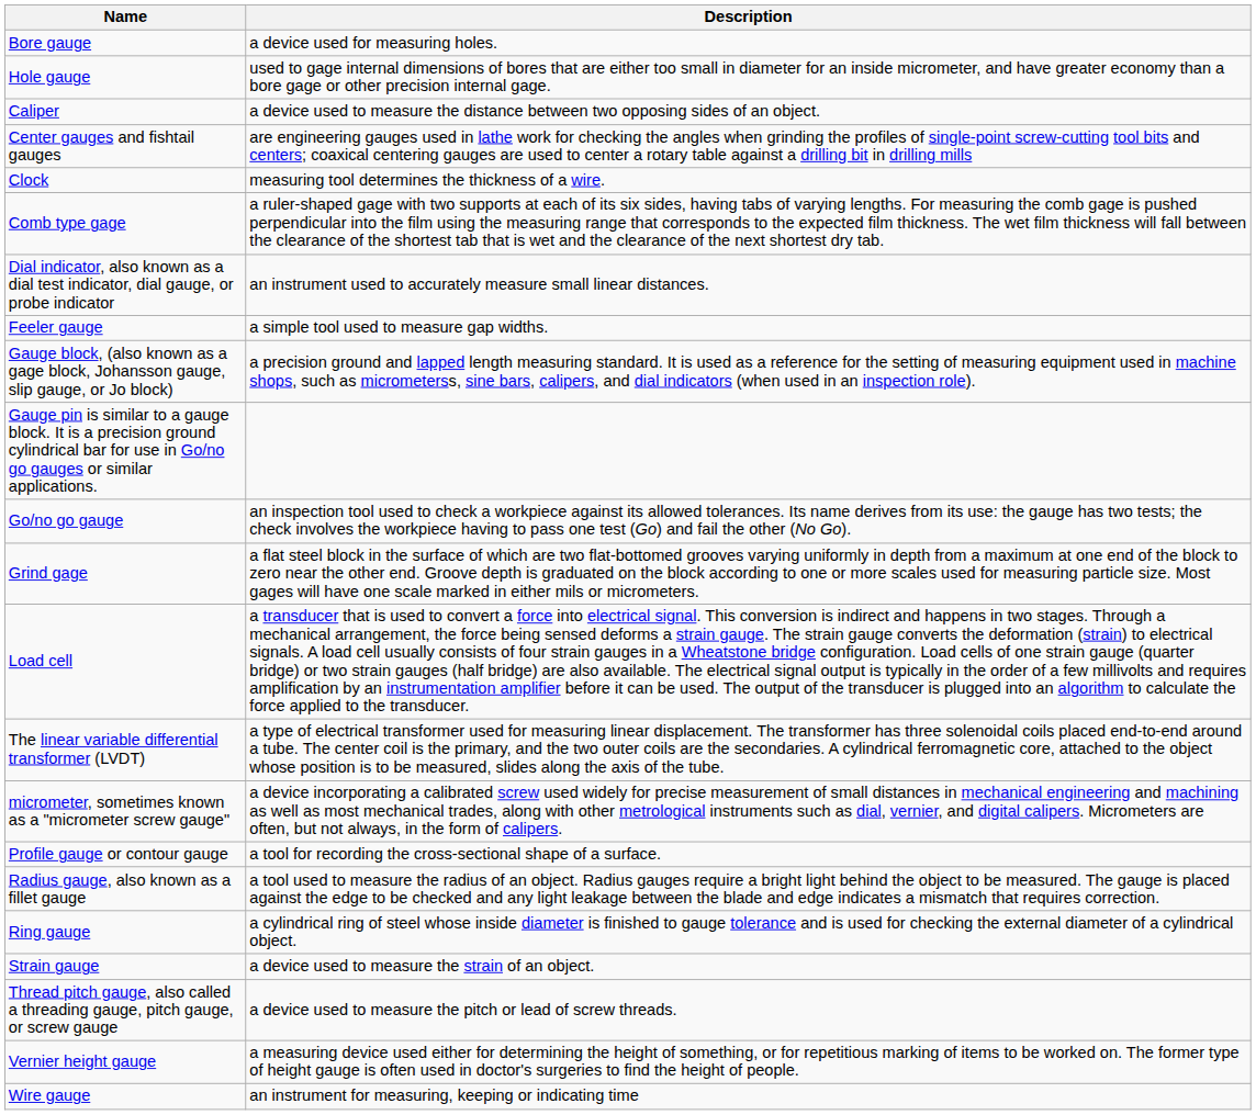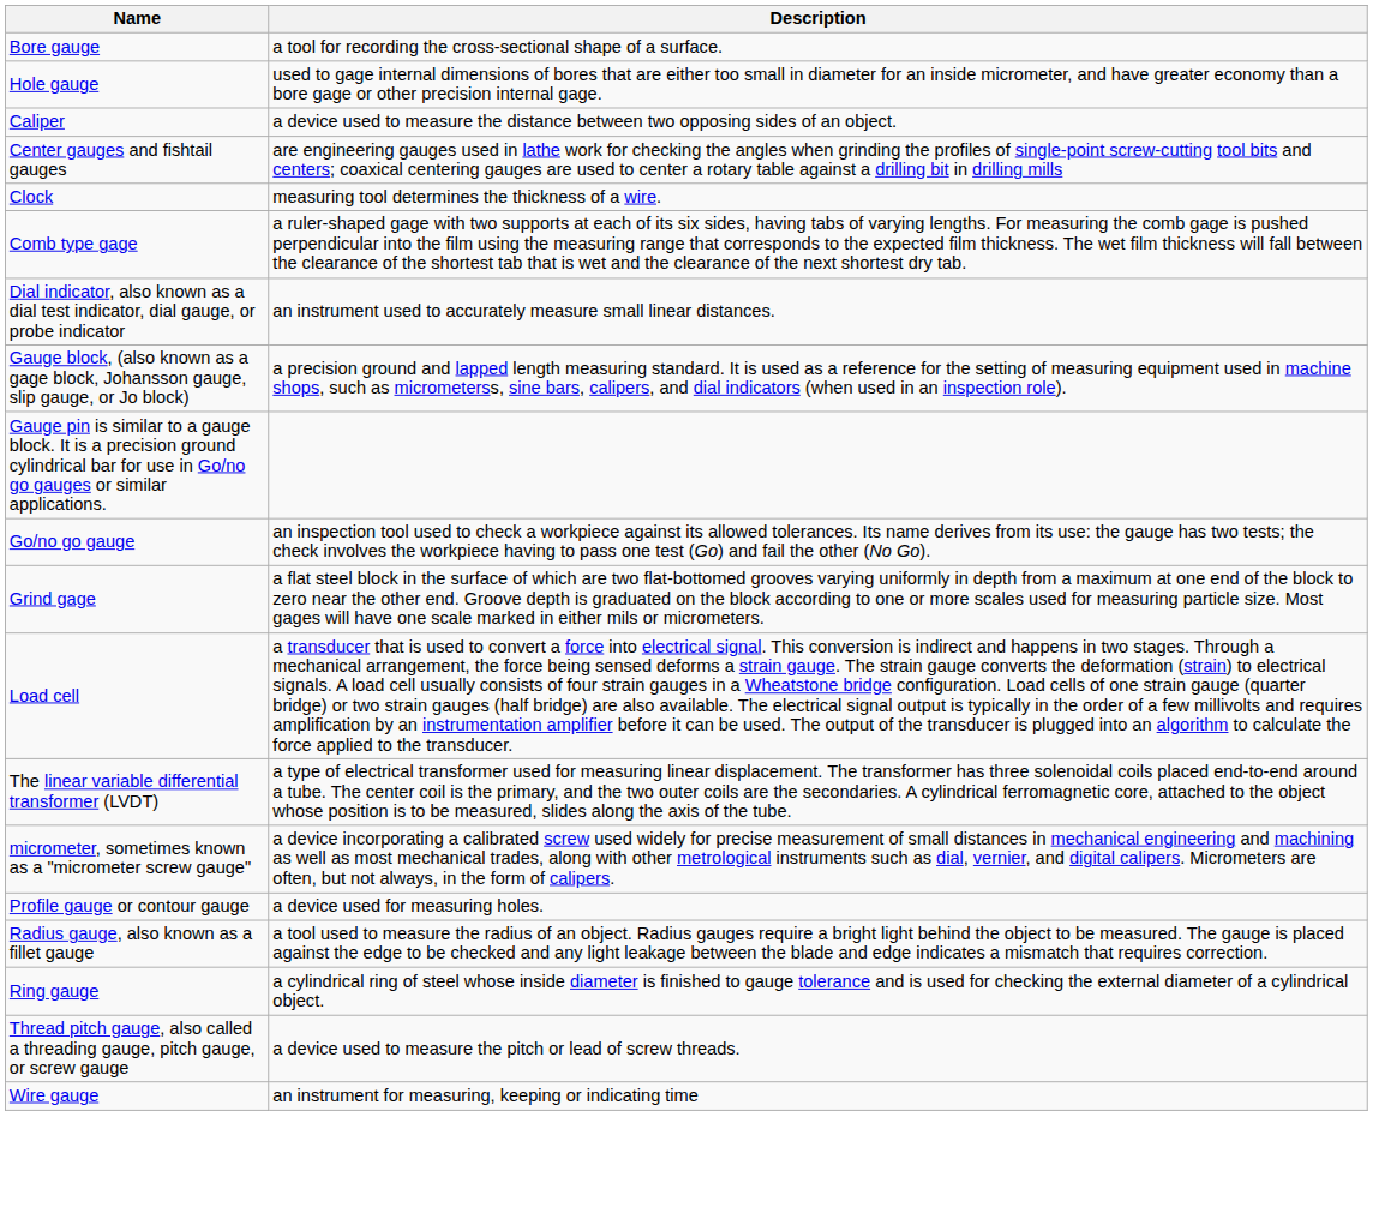 <table class="wikitable sortable">
 <tr>
 <th>Name</th>
 <th>Description</th>
 </tr>
 <tr>
 <td><a href='#'>Bore gauge</a></td>
-<td>a device used for measuring holes.</td>
+<td>a tool for recording the cross-sectional shape of a surface.</td>
 </tr>
 <tr>
 <td><a href='#'>Hole gauge</a></td>
 <td>used to gage internal dimensions of bores that are either too small in diameter for an inside micrometer, and have greater economy than a bore gage or other precision internal gage.</td>
 </tr>
 <tr>
 <td><a href='#'>Caliper</a></td>
 <td>a device used to measure the distance between two opposing sides of an object.</td>
 </tr>
 <tr>
 <td><a href='#'>Center gauges</a> and fishtail gauges</td>
 <td>are engineering gauges used in <a href='#'>lathe</a> work for checking the angles when grinding the profiles of <a href='#'>single-point screw-cutting</a> <a href='#'>tool bits</a> and <a href='#'>centers</a>; coaxical centering gauges are used to center a rotary table against a <a href='#'>drilling bit</a> in <a href='#'>drilling mills</a></td>
 </tr>
 <tr>
 <td><a href='#'>Clock</a></td>
 <td>measuring tool determines the thickness of a <a href='#'>wire</a>.</td>
 </tr>
 <tr>
 <td><a href='#'>Comb type gage</a></td>
 <td>a ruler-shaped gage with two supports at each of its six sides, having tabs of varying lengths. For measuring the comb gage is pushed perpendicular into the film using the measuring range that corresponds to the expected film thickness. The wet film thickness will fall between the clearance of the shortest tab that is wet and the clearance of the next shortest dry tab.</td>
 </tr>
 <tr>
 <td><a href='#'>Dial indicator</a>, also known as a dial test indicator, dial gauge, or probe indicator</td>
 <td>an instrument used to accurately measure small linear distances.</td>
-</tr>
-<tr>
-<td><a href='#'>Feeler gauge</a></td>
-<td>a simple tool used to measure gap widths.</td>
 </tr>
 <tr>
 <td><a href='#'>Gauge block</a>, (also known as a gage block, Johansson gauge, slip gauge, or Jo block)</td>
 <td>a precision ground and <a href='#'>lapped</a> length measuring standard. It is used as a reference for the setting of measuring equipment used in <a href='#'>machine shops</a>, such as <a href='#'>micrometers</a>s, <a href='#'>sine bars</a>, <a href='#'>calipers</a>, and <a href='#'>dial indicators</a> (when used in an <a href='#'>inspection role</a>).</td>
 </tr>
 <tr>
 <td><a href='#'>Gauge pin</a> is similar to a gauge block. It is a precision ground cylindrical bar for use in <a href='#'>Go/no go gauges</a> or similar applications.</td>
 <td></td>
 </tr>
 <tr>
 <td><a href='#'>Go/no go gauge</a></td>
 <td>an inspection tool used to check a workpiece against its allowed tolerances. Its name derives from its use: the gauge has two tests; the check involves the workpiece having to pass one test (<em>Go</em>) and fail the other (<em>No Go</em>).</td>
 </tr>
 <tr>
 <td><a href='#'>Grind gage</a></td>
 <td>a flat steel block in the surface of which are two flat-bottomed grooves varying uniformly in depth from a maximum at one end of the block to zero near the other end. Groove depth is graduated on the block according to one or more scales used for measuring particle size. Most gages will have one scale marked in either mils or micrometers.</td>
 </tr>
 <tr>
 <td><a href='#'>Load cell</a></td>
 <td>a <a href='#'>transducer</a> that is used to convert a <a href='#'>force</a> into <a href='#'>electrical signal</a>. This conversion is indirect and happens in two stages. Through a mechanical arrangement, the force being sensed deforms a <a href='#'>strain gauge</a>. The strain gauge converts the deformation (<a href='#'>strain</a>) to electrical signals. A load cell usually consists of four strain gauges in a <a href='#'>Wheatstone bridge</a> configuration. Load cells of one strain gauge (quarter bridge) or two strain gauges (half bridge) are also available. The electrical signal output is typically in the order of a few millivolts and requires amplification by an <a href='#'>instrumentation amplifier</a> before it can be used. The output of the transducer is plugged into an <a href='#'>algorithm</a> to calculate the force applied to the transducer.</td>
 </tr>
 <tr>
 <td>The <a href='#'>linear variable differential transformer</a> (LVDT)</td>
 <td>a type of electrical transformer used for measuring linear displacement. The transformer has three solenoidal  coils placed end-to-end around a tube. The center coil is the primary, and the two outer coils are the secondaries. A cylindrical ferromagnetic core, attached to the object whose position is to be measured, slides along the axis of the tube.</td>
 </tr>
 <tr>
 <td><a href='#'>micrometer</a>, sometimes known as a "micrometer screw gauge"</td>
 <td>a device incorporating a calibrated <a href='#'>screw</a> used widely for precise measurement of small distances in <a href='#'>mechanical engineering</a> and <a href='#'>machining</a> as well as most mechanical trades, along with other <a href='#'>metrological</a> instruments such as <a href='#'>dial</a>, <a href='#'>vernier</a>, and <a href='#'>digital calipers</a>. Micrometers are often, but not always, in the form of <a href='#'>calipers</a>.</td>
 </tr>
 <tr>
 <td><a href='#'>Profile gauge</a> or contour gauge</td>
-<td>a tool for recording the cross-sectional shape of a surface.</td>
+<td>a device used for measuring holes.</td>
 </tr>
 <tr>
 <td><a href='#'>Radius gauge</a>, also known as a fillet gauge</td>
 <td>a tool used to measure the radius of an object. Radius gauges require a bright light behind the object to be measured. The gauge is placed against the edge to be checked and any light leakage between the blade and edge indicates a mismatch that requires correction.</td>
 </tr>
 <tr>
 <td><a href='#'>Ring gauge</a></td>
 <td>a cylindrical ring of steel whose inside <a href='#'>diameter</a> is finished to gauge <a href='#'>tolerance</a> and is used for checking the external diameter of a cylindrical object.</td>
 </tr>
 <tr>
-<td><a href='#'>Strain gauge</a></td>
-<td>a device used to measure the <a href='#'>strain</a> of an object.</td>
-</tr>
-<tr>
 <td><a href='#'>Thread pitch gauge</a>, also called a threading gauge, pitch gauge, or screw gauge</td>
 <td>a device used to measure the pitch or lead of screw threads.</td>
-</tr>
-<tr>
-<td><a href='#'>Vernier height gauge</a></td>
-<td>a measuring device used either for determining the height of something, or for repetitious marking of items to be worked on. The former type of height gauge is often used in doctor's surgeries to find the height of people.</td>
 </tr>
 <tr>
 <td><a href='#'>Wire gauge</a></td>
 <td>an instrument for measuring, keeping or indicating time</td>
 </tr>
 </table>
